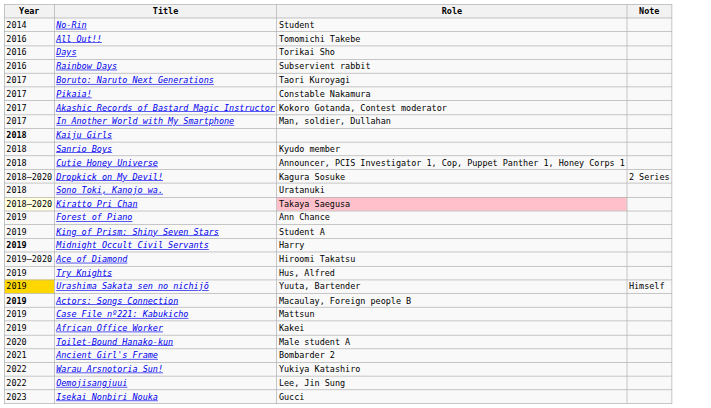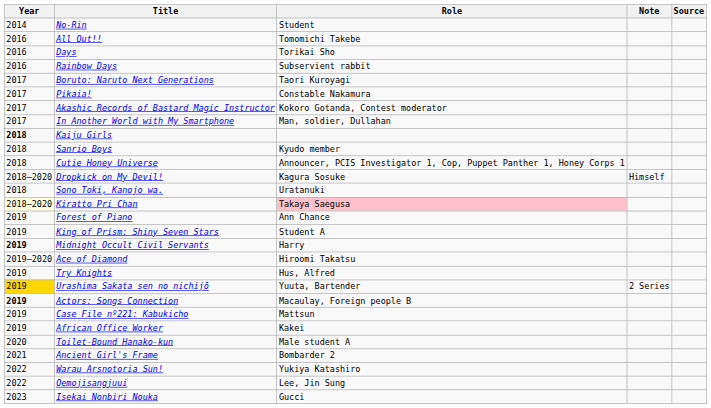 <table class="wikitable sortable plainrowheaders">
 <tr>
 <th>Year</th>
 <th>Title</th>
 <th>Role</th>
 <th>Note</th>
+<th class="unsortable">Source</th>
 </tr>
 <tr>
 <td>2014</td>
 <td><em><a href='#'>No-Rin</a></em></td>
 <td>Student</td>
+<td></td>
 <td></td>
 </tr>
 <tr>
 <td>2016</td>
 <td><em><a href='#'>All Out!!</a></em></td>
 <td>Tomomichi Takebe</td>
 <td></td>
+<td></td>
 </tr>
 <tr>
 <td>2016</td>
 <td><em><a href='#'>Days</a></em></td>
 <td>Torikai Sho</td>
+<td></td>
 <td></td>
 </tr>
 <tr>
 <td>2016</td>
 <td><em><a href='#'>Rainbow Days</a></em></td>
 <td>Subservient rabbit</td>
 <td></td>
+<td></td>
 </tr>
 <tr>
 <td>2017</td>
 <td><em><a href='#'>Boruto: Naruto Next Generations</a></em></td>
 <td>Taori Kuroyagi</td>
+<td></td>
 <td></td>
 </tr>
 <tr>
 <td>2017</td>
 <td><em><a href='#'>Pikaia!</a></em></td>
 <td>Constable Nakamura</td>
 <td></td>
+<td></td>
 </tr>
 <tr>
 <td>2017</td>
 <td><em><a href='#'>Akashic Records of Bastard Magic Instructor</a></em></td>
 <td>Kokoro Gotanda, Contest moderator</td>
+<td></td>
 <td></td>
 </tr>
 <tr>
 <td>2017</td>
 <td><em><a href='#'>In Another World with My Smartphone</a></em></td>
 <td>Man, soldier, Dullahan</td>
 <td></td>
+<td></td>
 </tr>
 <tr>
 <td><strong>2018</strong></td>
 <td><em><a href='#'>Kaiju Girls</a></em></td>
+<td></td>
 <td></td>
 <td></td>
 </tr>
 <tr>
 <td>2018</td>
 <td><em><a href='#'>Sanrio Boys</a></em></td>
 <td>Kyudo member</td>
 <td></td>
+<td></td>
 </tr>
 <tr>
 <td>2018</td>
 <td><em><a href='#'>Cutie Honey Universe</a></em></td>
 <td>Announcer, PCIS Investigator 1, Cop, Puppet Panther 1, Honey Corps 1</td>
 <td></td>
+<td></td>
 </tr>
 <tr>
 <td>2018–2020</td>
 <td><em><a href='#'>Dropkick on My Devil!</a></em></td>
 <td>Kagura Sosuke</td>
-<td>2 Series</td>
+<td>Himself</td>
+<td></td>
 </tr>
 <tr>
 <td>2018</td>
 <td><em><a href='#'>Sono Toki, Kanojo wa.</a></em></td>
 <td>Uratanuki</td>
+<td></td>
 <td></td>
 </tr>
 <tr>
 <td style="background: lightyellow;">2018–2020</td>
 <td><em><a href='#'>Kiratto Pri Chan</a></em></td>
 <td style="background: pink;">Takaya Saegusa</td>
 <td></td>
+<td></td>
 </tr>
 <tr>
 <td>2019</td>
 <td><em><a href='#'>Forest of Piano</a></em></td>
 <td>Ann Chance</td>
+<td></td>
 <td></td>
 </tr>
 <tr>
 <td>2019</td>
 <td><em><a href='#'>King of Prism: Shiny Seven Stars</a></em></td>
 <td>Student A</td>
 <td></td>
+<td></td>
 </tr>
 <tr>
 <td><strong>2019</strong></td>
 <td><em><a href='#'>Midnight Occult Civil Servants</a></em></td>
 <td>Harry</td>
+<td></td>
 <td></td>
 </tr>
 <tr>
 <td>2019–2020</td>
 <td><em><a href='#'>Ace of Diamond</a></em></td>
 <td>Hiroomi Takatsu</td>
 <td></td>
+<td></td>
 </tr>
 <tr>
 <td>2019</td>
 <td><em><a href='#'>Try Knights</a></em></td>
 <td>Hus, Alfred</td>
 <td></td>
+<td></td>
 </tr>
 <tr>
 <td style="background: gold;">2019</td>
 <td><em><a href='#'>Urashima Sakata sen no nichijō</a></em></td>
 <td>Yuuta, Bartender</td>
-<td>Himself</td>
+<td>2 Series</td>
+<td></td>
 </tr>
 <tr>
 <td><strong>2019</strong></td>
 <td><em><a href='#'>Actors: Songs Connection</a></em></td>
 <td>Macaulay, Foreign people B</td>
+<td></td>
 <td></td>
 </tr>
 <tr>
 <td>2019</td>
 <td><em><a href='#'>Case File nº221: Kabukicho</a></em></td>
 <td>Mattsun</td>
 <td></td>
+<td></td>
 </tr>
 <tr>
 <td>2019</td>
 <td><em><a href='#'>African Office Worker</a></em></td>
 <td>Kakei</td>
+<td></td>
 <td></td>
 </tr>
 <tr>
 <td>2020</td>
 <td><em><a href='#'>Toilet-Bound Hanako-kun</a></em></td>
 <td>Male student A</td>
 <td></td>
+<td></td>
 </tr>
 <tr>
 <td>2021</td>
 <td><em><a href='#'>Ancient Girl's Frame</a></em></td>
 <td>Bombarder 2</td>
+<td></td>
 <td></td>
 </tr>
 <tr>
 <td>2022</td>
 <td><em><a href='#'>Warau Arsnotoria Sun!</a></em></td>
 <td>Yukiya Katashiro</td>
 <td></td>
+<td></td>
 </tr>
 <tr>
 <td>2022</td>
 <td><em><a href='#'>Oemojisangjuui</a></em></td>
 <td>Lee, Jin Sung</td>
+<td></td>
 <td></td>
 </tr>
 <tr>
 <td>2023</td>
 <td><em><a href='#'>Isekai Nonbiri Nouka</a></em></td>
 <td>Gucci</td>
 <td></td>
+<td></td>
 </tr>
 </table>
